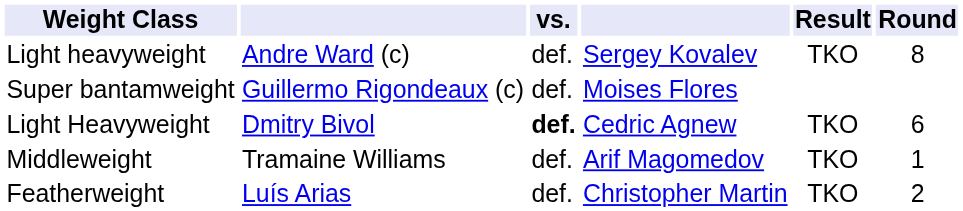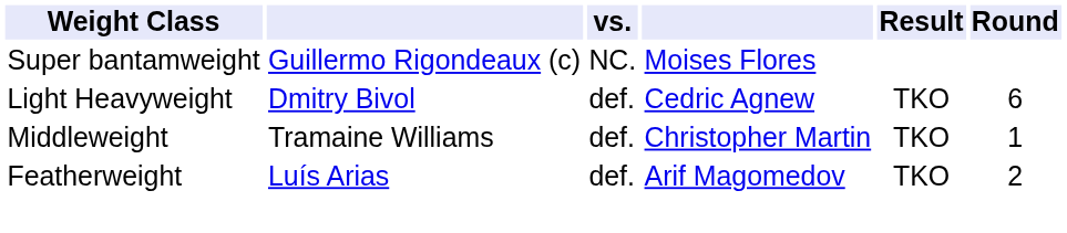 <table class="toccolours" style="font-size: 85%;">
 <tr>
 <th style="background:#e6e8fa; color:#000; text-align:center;">Weight Class</th>
 <th style="background:#e6e8fa; color:#000; text-align:center;"></th>
 <th style="background:#e6e8fa; color:#000; text-align:center;">vs.</th>
 <th style="background:#e6e8fa; color:#000; text-align:center;"></th>
 <th style="background:#e6e8fa; color:#000; text-align:center;">Result</th>
 <th style="background:#e6e8fa; color:#000; text-align:center;">Round</th>
 </tr>
 <tr>
-<td>Light heavyweight</td>
-<td> <a href='#'>Andre Ward</a> (c)</td>
-<td>def.</td>
-<td> <a href='#'>Sergey Kovalev</a></td>
-<td align=center>TKO</td>
-<td align=center>8</td>
-</tr>
-<tr>
 <td>Super bantamweight</td>
 <td> <a href='#'>Guillermo Rigondeaux</a> (c)</td>
-<td>def.</td>
+<td>NC.</td>
 <td> <a href='#'>Moises Flores</a></td>
 </tr>
 <tr>
 <td>Light Heavyweight</td>
 <td> <a href='#'>Dmitry Bivol</a></td>
-<td><strong>def.</strong></td>
+<td>def.</td>
 <td> <a href='#'>Cedric Agnew</a></td>
 <td align=center>TKO</td>
 <td align=center>6</td>
 </tr>
 <tr>
 <td>Middleweight</td>
 <td> Tramaine Williams</td>
 <td>def.</td>
-<td> <a href='#'>Arif Magomedov</a></td>
+<td> <a href='#'>Christopher Martin</a></td>
 <td align=center>TKO</td>
 <td align=center>1</td>
 </tr>
 <tr>
 <td>Featherweight</td>
 <td> <a href='#'>Luís Arias</a></td>
 <td>def.</td>
-<td> <a href='#'>Christopher Martin</a></td>
+<td> <a href='#'>Arif Magomedov</a></td>
 <td align=center>TKO</td>
 <td align=center>2</td>
 </tr>
 <tr>
 </tr>
 </table>
